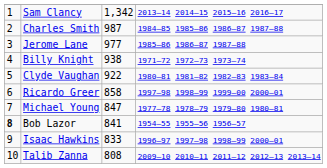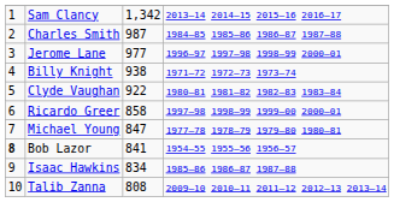 <table class="wikitable">
 <tr>
 </tr>
 <tr>
 <td>1</td>
 <td><a href='#'>Sam Clancy</a></td>
 <td>1,342</td>
 <td style="font-size:80%;"><a href='#'>2013–14</a> <a href='#'>2014–15</a> <a href='#'>2015–16</a> <a href='#'>2016–17</a></td>
 </tr>
 <tr>
 <td>2</td>
 <td><a href='#'>Charles Smith</a></td>
 <td>987</td>
 <td style="font-size:80%;"><a href='#'>1984–85</a> <a href='#'>1985–86</a> <a href='#'>1986–87</a> <a href='#'>1987–88</a></td>
 </tr>
 <tr>
 <td>3</td>
 <td><a href='#'>Jerome Lane</a></td>
 <td>977</td>
-<td style="font-size:80%;"><a href='#'>1985–86</a> <a href='#'>1986–87</a> <a href='#'>1987–88</a></td>
+<td style="font-size:80%;"><a href='#'>1996–97</a> <a href='#'>1997–98</a> <a href='#'>1998–99</a> <a href='#'>2000–01</a></td>
 </tr>
 <tr>
 <td>4</td>
 <td><a href='#'>Billy Knight</a></td>
 <td>938</td>
 <td style="font-size:80%;"><a href='#'>1971–72</a> <a href='#'>1972–73</a> <a href='#'>1973–74</a></td>
 </tr>
 <tr>
 <td>5</td>
 <td><a href='#'>Clyde Vaughan</a></td>
 <td>922</td>
 <td style="font-size:80%;"><a href='#'>1980–81</a> <a href='#'>1981–82</a> <a href='#'>1982–83</a> <a href='#'>1983–84</a></td>
 </tr>
 <tr>
 <td>6</td>
 <td><a href='#'>Ricardo Greer</a></td>
 <td>858</td>
 <td style="font-size:80%;"><a href='#'>1997–98</a> <a href='#'>1998–99</a> <a href='#'>1999–00</a> <a href='#'>2000–01</a></td>
 </tr>
 <tr>
 <td>7</td>
 <td><a href='#'>Michael Young</a></td>
 <td>847</td>
 <td style="font-size:80%;"><a href='#'>1977–78</a> <a href='#'>1978–79</a> <a href='#'>1979–80</a> <a href='#'>1980–81</a></td>
 </tr>
 <tr>
 <td><strong>8</strong></td>
 <td>Bob Lazor</td>
 <td>841</td>
 <td style="font-size:80%;"><a href='#'>1954–55</a> <a href='#'>1955–56</a> <a href='#'>1956–57</a></td>
 </tr>
 <tr>
 <td>9</td>
 <td><a href='#'>Isaac Hawkins</a></td>
-<td>833</td>
-<td style="font-size:80%;"><a href='#'>1996–97</a> <a href='#'>1997–98</a> <a href='#'>1998–99</a> <a href='#'>2000–01</a></td>
+<td>834</td>
+<td style="font-size:80%;"><a href='#'>1985–86</a> <a href='#'>1986–87</a> <a href='#'>1987–88</a></td>
 </tr>
 <tr>
 <td>10</td>
 <td><a href='#'>Talib Zanna</a></td>
 <td>808</td>
 <td style="font-size:80%;"><a href='#'>2009–10</a> <a href='#'>2010–11</a> <a href='#'>2011–12</a> <a href='#'>2012–13</a> <a href='#'>2013–14</a></td>
 </tr>
 </table>
